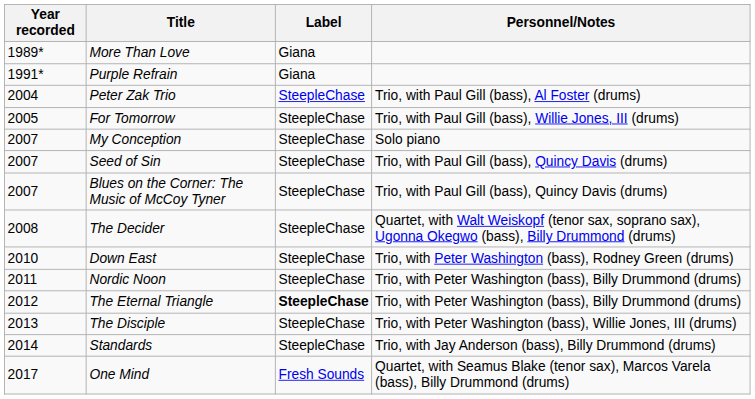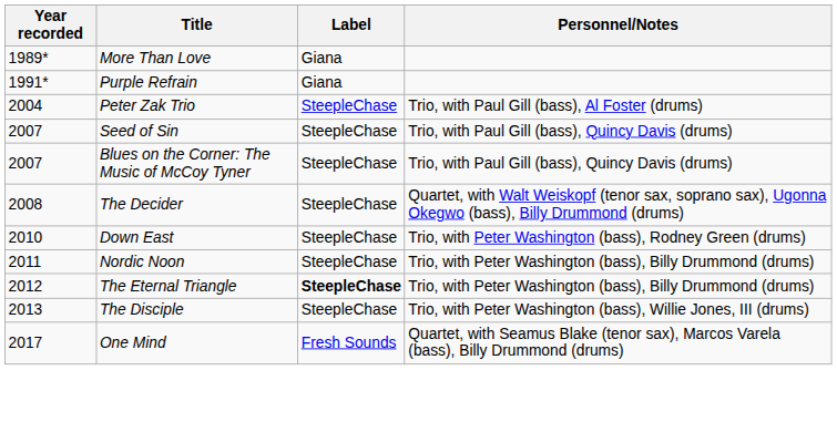 <table class="wikitable sortable">
 <tr>
 <th>Year recorded</th>
 <th>Title</th>
 <th>Label</th>
 <th>Personnel/Notes</th>
 </tr>
 <tr>
 <td>1989*</td>
 <td><em>More Than Love</em></td>
 <td>Giana</td>
 <td></td>
 </tr>
 <tr>
 <td>1991*</td>
 <td><em>Purple Refrain</em></td>
 <td>Giana</td>
 <td></td>
 </tr>
 <tr>
 <td>2004</td>
 <td><em>Peter Zak Trio</em></td>
 <td><a href='#'>SteepleChase</a></td>
 <td>Trio, with Paul Gill (bass), <a href='#'>Al Foster</a> (drums)</td>
-</tr>
-<tr>
-<td>2005</td>
-<td><em>For Tomorrow</em></td>
-<td>SteepleChase</td>
-<td>Trio, with Paul Gill (bass), <a href='#'>Willie Jones, III</a> (drums)</td>
-</tr>
-<tr>
-<td>2007</td>
-<td><em>My Conception</em></td>
-<td>SteepleChase</td>
-<td>Solo piano</td>
 </tr>
 <tr>
 <td>2007</td>
 <td><em>Seed of Sin</em></td>
 <td>SteepleChase</td>
 <td>Trio, with Paul Gill (bass), <a href='#'>Quincy Davis</a> (drums)</td>
 </tr>
 <tr>
 <td>2007</td>
 <td><em>Blues on the Corner: The Music of McCoy Tyner</em></td>
 <td>SteepleChase</td>
 <td>Trio, with Paul Gill (bass), Quincy Davis (drums)</td>
 </tr>
 <tr>
 <td>2008</td>
 <td><em>The Decider</em></td>
 <td>SteepleChase</td>
 <td>Quartet, with <a href='#'>Walt Weiskopf</a> (tenor sax, soprano sax), <a href='#'>Ugonna Okegwo</a> (bass), <a href='#'>Billy Drummond</a> (drums)</td>
 </tr>
 <tr>
 <td>2010</td>
 <td><em>Down East</em></td>
 <td>SteepleChase</td>
 <td>Trio, with <a href='#'>Peter Washington</a> (bass), Rodney Green (drums)</td>
 </tr>
 <tr>
 <td>2011</td>
 <td><em>Nordic Noon</em></td>
 <td>SteepleChase</td>
 <td>Trio, with Peter Washington (bass), Billy Drummond (drums)</td>
 </tr>
 <tr>
 <td>2012</td>
 <td><em>The Eternal Triangle</em></td>
 <td><strong>SteepleChase</strong></td>
 <td>Trio, with Peter Washington (bass), Billy Drummond (drums)</td>
 </tr>
 <tr>
 <td>2013</td>
 <td><em>The Disciple</em></td>
 <td>SteepleChase</td>
 <td>Trio, with Peter Washington (bass), Willie Jones, III (drums)</td>
 </tr>
 <tr>
-<td>2014</td>
-<td><em>Standards</em></td>
-<td>SteepleChase</td>
-<td>Trio, with Jay Anderson (bass), Billy Drummond (drums)</td>
-</tr>
-<tr>
 <td>2017</td>
 <td><em>One Mind</em></td>
 <td><a href='#'>Fresh Sounds</a></td>
 <td>Quartet, with Seamus Blake (tenor sax), Marcos Varela (bass), Billy Drummond (drums)</td>
 </tr>
 </table>
